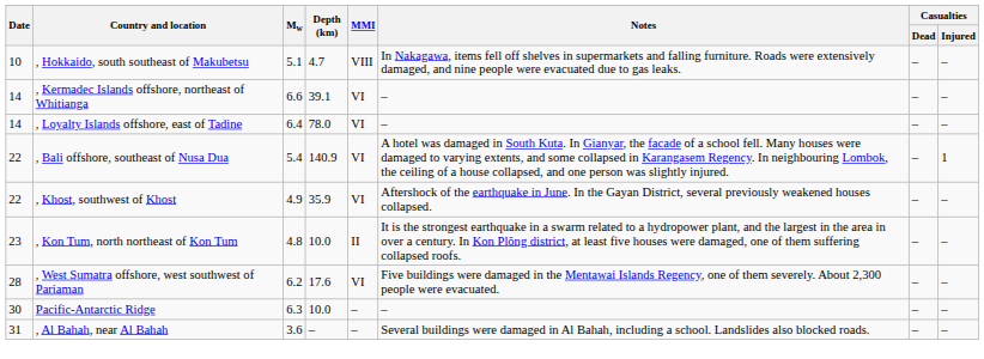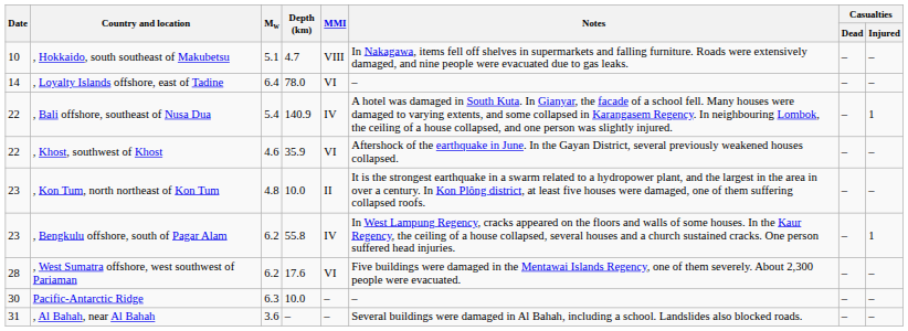 <table class="wikitable sortable" style="border:1px black; margin-left:1em;">
 <tr>
 <th rowspan="2"><small>Date</small></th>
 <th rowspan="2" style="width: 310px"><small>Country and location</small></th>
 <th rowspan="2"><small>M<sub>w</sub></small></th>
 <th rowspan="2"><small>Depth (km)</small></th>
 <th rowspan="2"><small><a href='#'>MMI</a></small></th>
 <th rowspan="2" class="unsortable"><small>Notes</small></th>
 <th colspan="2"><small>Casualties</small></th>
 </tr>
 <tr>
 <th><small>Dead</small></th>
 <th><small>Injured</small></th>
 </tr>
 <tr>
 <td>10</td>
 <td>, <a href='#'>Hokkaido</a>,  south southeast of <a href='#'>Makubetsu</a></td>
 <td>5.1</td>
 <td>4.7</td>
 <td>VIII</td>
 <td>In <a href='#'>Nakagawa</a>, items fell off shelves in supermarkets and falling furniture. Roads were extensively damaged, and nine people were evacuated due to gas leaks.</td>
 <td>–</td>
 <td>–</td>
 </tr>
 <tr>
 <td>14</td>
-<td>, <a href='#'>Kermadec Islands</a> offshore,  northeast of <a href='#'>Whitianga</a></td>
-<td>6.6</td>
-<td>39.1</td>
-<td>VI</td>
-<td>–</td>
-<td>–</td>
-<td>–</td>
-</tr>
-<tr>
-<td>14</td>
 <td>, <a href='#'>Loyalty Islands</a> offshore,  east of <a href='#'>Tadine</a></td>
 <td>6.4</td>
 <td>78.0</td>
 <td>VI</td>
 <td>–</td>
 <td>–</td>
 <td>–</td>
 </tr>
 <tr>
 <td>22</td>
 <td>, <a href='#'>Bali</a> offshore,  southeast of <a href='#'>Nusa Dua</a></td>
 <td>5.4</td>
 <td>140.9</td>
-<td>VI</td>
+<td>IV</td>
 <td>A hotel was damaged in <a href='#'>South Kuta</a>. In <a href='#'>Gianyar</a>, the <a href='#'>facade</a> of a school fell. Many houses were damaged to varying extents, and some collapsed in <a href='#'>Karangasem Regency</a>. In neighbouring <a href='#'>Lombok</a>, the ceiling of a house collapsed, and one person was slightly injured.</td>
 <td>–</td>
 <td>1</td>
 </tr>
 <tr>
 <td>22</td>
 <td>, <a href='#'>Khost</a>,  southwest of <a href='#'>Khost</a></td>
-<td>4.9</td>
+<td>4.6</td>
 <td>35.9</td>
 <td>VI</td>
 <td>Aftershock of the <a href='#'>earthquake in June</a>. In the Gayan District, several previously weakened houses collapsed.</td>
 <td>–</td>
 <td>–</td>
 </tr>
 <tr>
 <td>23</td>
 <td>, <a href='#'>Kon Tum</a>,  north northeast of <a href='#'>Kon Tum</a></td>
 <td>4.8</td>
 <td>10.0</td>
 <td>II</td>
 <td>It is the strongest earthquake in a swarm related to a hydropower plant, and the largest in the area in over a century. In <a href='#'>Kon Plông district</a>, at least five houses were damaged, one of them suffering collapsed roofs.</td>
 <td>–</td>
 <td>–</td>
+</tr>
+<tr>
+<td>23</td>
+<td>, <a href='#'>Bengkulu</a> offshore,  south of <a href='#'>Pagar Alam</a></td>
+<td>6.2</td>
+<td>55.8</td>
+<td>IV</td>
+<td>In <a href='#'>West Lampung Regency</a>, cracks appeared on the floors and walls of some houses. In the <a href='#'>Kaur Regency</a>, the ceiling of a house collapsed, several houses and a church sustained cracks. One person suffered head injuries.</td>
+<td>–</td>
+<td>1</td>
 </tr>
 <tr>
 <td>28</td>
 <td>, <a href='#'>West Sumatra</a> offshore,  west southwest of <a href='#'>Pariaman</a></td>
 <td>6.2</td>
 <td>17.6</td>
 <td>VI</td>
 <td>Five buildings were damaged in the <a href='#'>Mentawai Islands Regency</a>, one of them severely. About 2,300 people were evacuated.</td>
 <td>–</td>
 <td>–</td>
 </tr>
 <tr>
 <td>30</td>
 <td><a href='#'>Pacific-Antarctic Ridge</a></td>
 <td>6.3</td>
 <td>10.0</td>
 <td>–</td>
 <td>–</td>
 <td>–</td>
 <td>–</td>
 </tr>
 <tr>
 <td>31</td>
 <td>, <a href='#'>Al Bahah</a>, near <a href='#'>Al Bahah</a></td>
 <td>3.6</td>
 <td>–</td>
 <td>–</td>
 <td>Several buildings were damaged in Al Bahah, including a school. Landslides also blocked roads.</td>
 <td>–</td>
 <td>–</td>
 </tr>
 <tr>
 </tr>
 </table>
